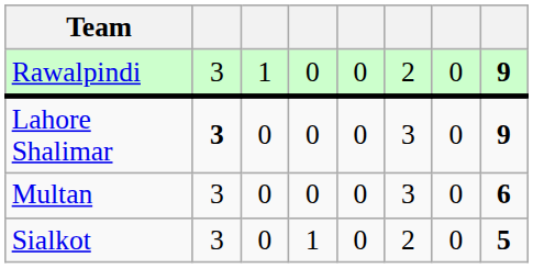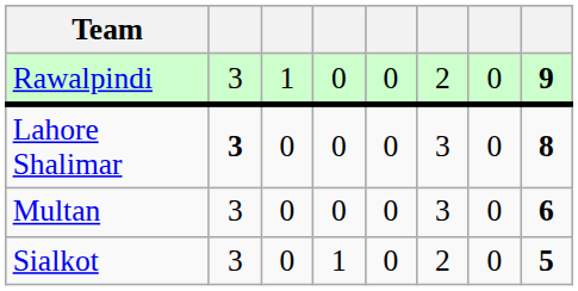 <table class="wikitable sortable" style="text-align: center">
 <tr>
 <th style="width:100px;">Team</th>
 <th style="width:20px;"></th>
 <th style="width:20px;"></th>
 <th style="width:20px;"></th>
 <th style="width:20px;"></th>
 <th style="width:20px;"></th>
 <th style="width:20px;"></th>
 <th style="width:20px;"></th>
 </tr>
 <tr bgcolor="#ccffcc">
 <td style="text-align:left"><a href='#'>Rawalpindi</a></td>
 <td>3</td>
 <td>1</td>
 <td>0</td>
 <td>0</td>
 <td>2</td>
 <td>0</td>
 <td><strong>9</strong></td>
 </tr>
 <tr style="border-top:solid #000000">
 <td style="text-align:left"><a href='#'>Lahore Shalimar</a></td>
 <td><strong>3</strong></td>
 <td>0</td>
 <td>0</td>
 <td>0</td>
 <td>3</td>
 <td>0</td>
-<td><strong>9</strong></td>
+<td><strong>8</strong></td>
 </tr>
 <tr>
 <td style="text-align:left"><a href='#'>Multan</a></td>
 <td>3</td>
 <td>0</td>
 <td>0</td>
 <td>0</td>
 <td>3</td>
 <td>0</td>
 <td><strong>6</strong></td>
 </tr>
 <tr>
 <td style="text-align:left"><a href='#'>Sialkot</a></td>
 <td>3</td>
 <td>0</td>
 <td>1</td>
 <td>0</td>
 <td>2</td>
 <td>0</td>
 <td><strong>5</strong></td>
 </tr>
 </table>
